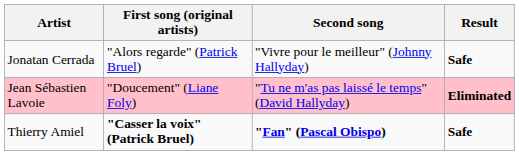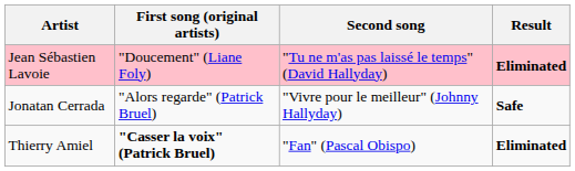 <table class=wikitable>
 <tr>
 <th>Artist</th>
 <th>First song (original artists)</th>
 <th>Second song</th>
 <th>Result</th>
-</tr>
-<tr>
-<td>Jonatan Cerrada</td>
-<td>"Alors regarde" (<a href='#'>Patrick Bruel</a>)</td>
-<td>"Vivre pour le meilleur" (<a href='#'>Johnny Hallyday</a>)</td>
-<td><strong>Safe</strong></td>
 </tr>
 <tr style="background:pink;">
 <td>Jean Sébastien Lavoie</td>
 <td>"Doucement" (<a href='#'>Liane Foly</a>)</td>
 <td>"<a href='#'>Tu ne m'as pas laissé le temps</a>" (<a href='#'>David Hallyday</a>)</td>
 <td><strong>Eliminated</strong></td>
 </tr>
 <tr>
+<td>Jonatan Cerrada</td>
+<td>"Alors regarde" (<a href='#'>Patrick Bruel</a>)</td>
+<td>"Vivre pour le meilleur" (<a href='#'>Johnny Hallyday</a>)</td>
+<td><strong>Safe</strong></td>
+</tr>
+<tr>
 <td>Thierry Amiel</td>
 <td><strong>"Casser la voix" (Patrick Bruel)</strong></td>
-<td><strong>"<a href='#'>Fan</a>" (<a href='#'>Pascal Obispo</a>)</strong></td>
-<td><strong>Safe</strong></td>
+<td>"<a href='#'>Fan</a>" (<a href='#'>Pascal Obispo</a>)</td>
+<td><strong>Eliminated</strong></td>
 </tr>
 </table>
